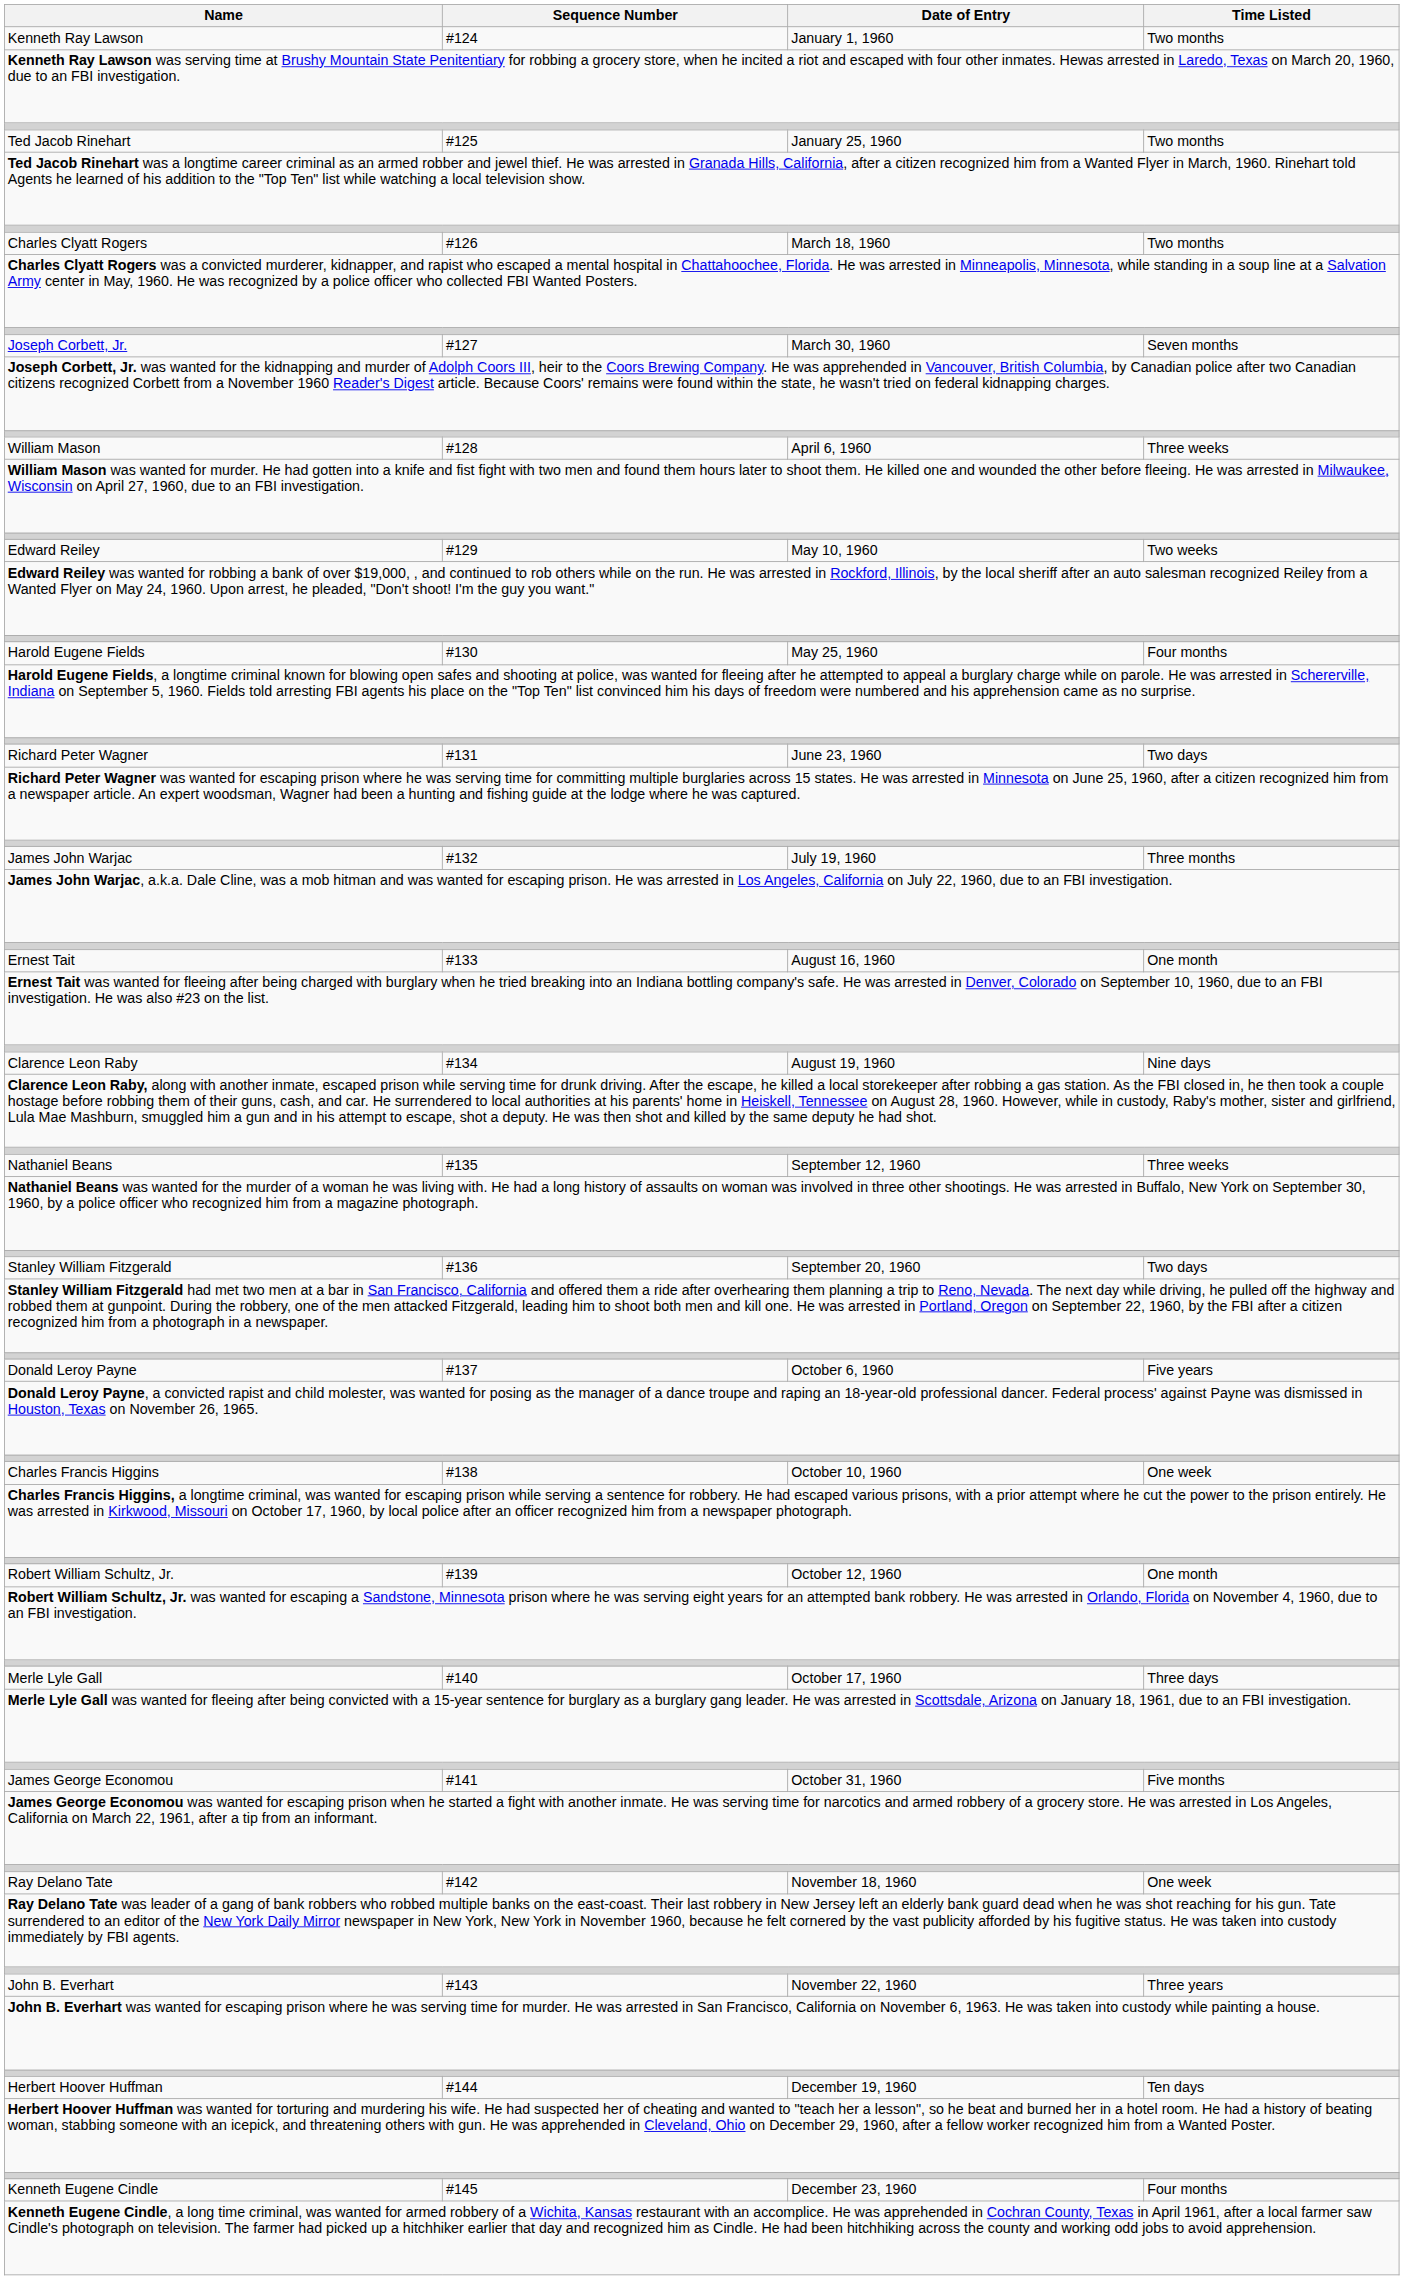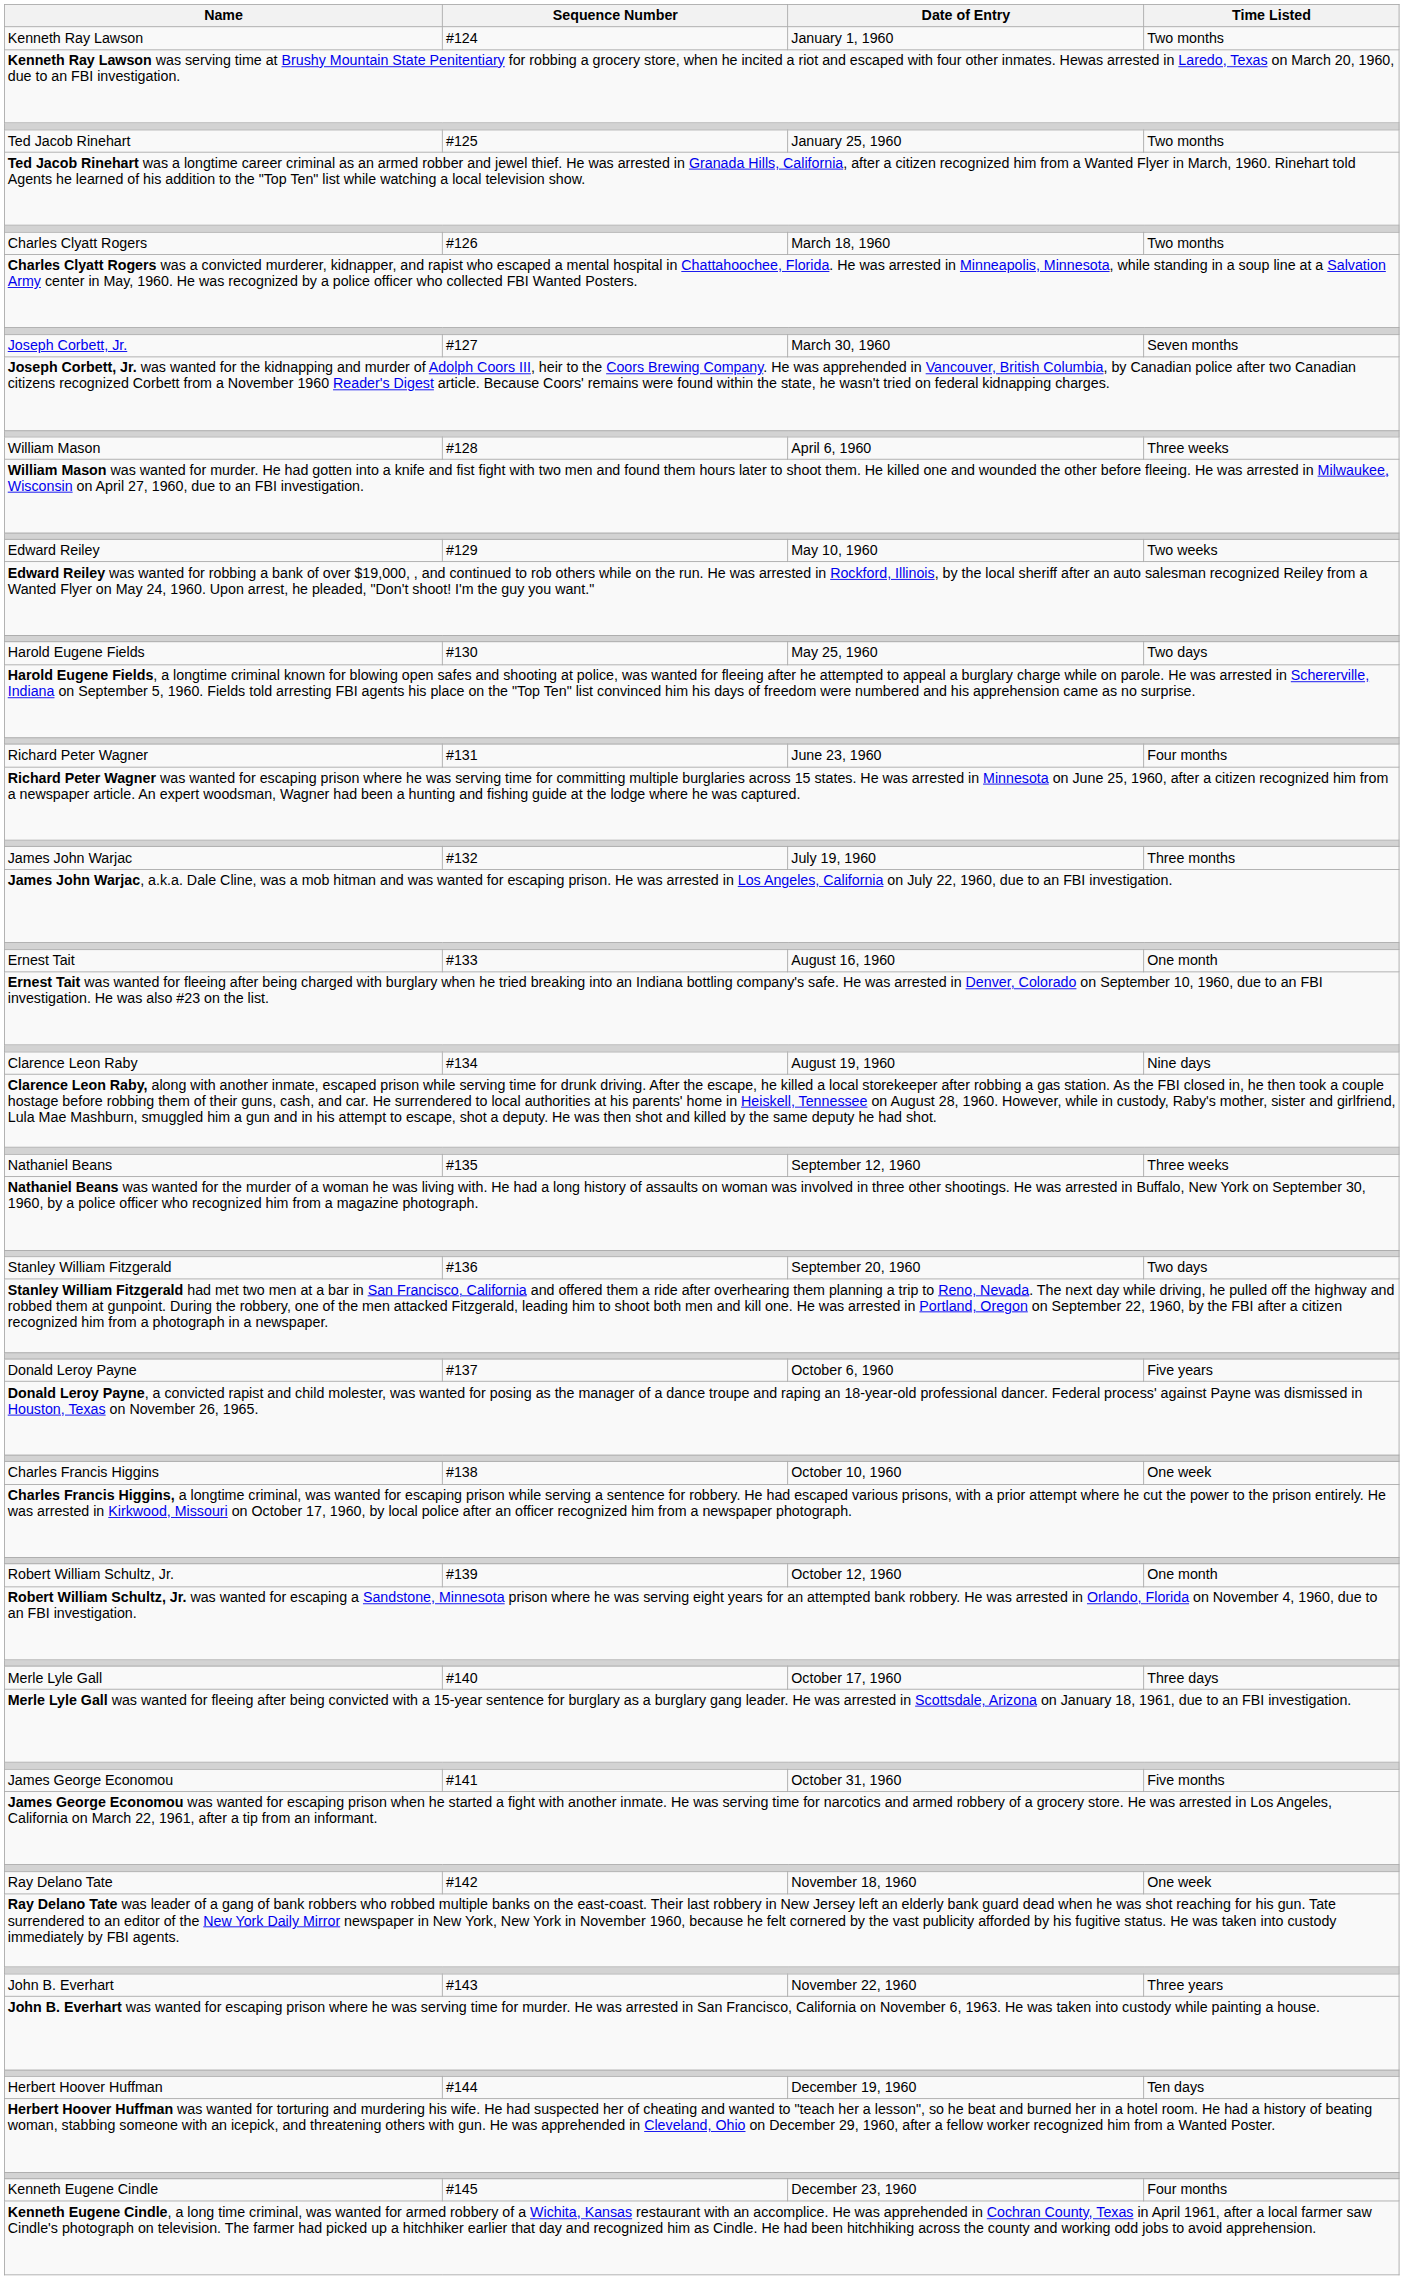 <table class="wikitable">
 <tr>
 <th>Name</th>
 <th>Sequence Number</th>
 <th>Date of Entry</th>
 <th>Time Listed</th>
 </tr>
 <tr>
 <td height="10">Kenneth Ray Lawson</td>
 <td>#124</td>
 <td>January 1, 1960</td>
 <td>Two months</td>
 </tr>
 <tr>
 <td colspan="4" height="75" valign="top"><strong>Kenneth Ray Lawson</strong> was serving time at <a href='#'>Brushy Mountain State Penitentiary</a> for robbing a grocery store, when he incited a riot and escaped with four other inmates. Hewas arrested in <a href='#'>Laredo, Texas</a> on March 20, 1960, due to an FBI investigation.</td>
 </tr>
 <tr>
 <td colspan="4" style="background-color:lightgrey;"></td>
 </tr>
 <tr>
 <td height="10">Ted Jacob Rinehart</td>
 <td>#125</td>
 <td>January 25, 1960</td>
 <td>Two months</td>
 </tr>
 <tr>
 <td colspan="4" height="75" valign="top"><strong>Ted Jacob Rinehart</strong> was a longtime career criminal as an armed robber and jewel thief. He was arrested in <a href='#'>Granada Hills, California</a>, after a citizen recognized him from a Wanted Flyer in March, 1960. Rinehart told Agents he learned of his addition to the "Top Ten" list while watching a local television show.</td>
 </tr>
 <tr>
 <td colspan="4" style="background-color:lightgrey;"></td>
 </tr>
 <tr>
 <td height="10">Charles Clyatt Rogers</td>
 <td>#126</td>
 <td>March 18, 1960</td>
 <td>Two months</td>
 </tr>
 <tr>
 <td colspan="4" height="75" valign="top"><strong>Charles Clyatt Rogers</strong> was a convicted murderer, kidnapper, and rapist who escaped a mental hospital in <a href='#'>Chattahoochee, Florida</a>. He was arrested in <a href='#'>Minneapolis, Minnesota</a>, while standing in a soup line at a <a href='#'>Salvation Army</a> center in May, 1960. He was recognized by a police officer who collected FBI Wanted Posters.</td>
 </tr>
 <tr>
 <td colspan="4" style="background-color:lightgrey;"></td>
 </tr>
 <tr>
 <td height="10"><a href='#'>Joseph Corbett, Jr.</a></td>
 <td>#127</td>
 <td>March 30, 1960</td>
 <td>Seven months</td>
 </tr>
 <tr>
 <td colspan="4" height="75" valign="top"><strong>Joseph Corbett, Jr.</strong> was wanted for the kidnapping and murder of <a href='#'>Adolph Coors III</a>, heir to the <a href='#'>Coors Brewing Company</a>. He was apprehended in <a href='#'>Vancouver, British Columbia</a>, by Canadian police after two Canadian citizens recognized Corbett from a November 1960 <a href='#'>Reader's Digest</a> article. Because Coors' remains were found within the state, he wasn't tried on federal kidnapping charges.</td>
 </tr>
 <tr>
 <td colspan="4" style="background-color:lightgrey;"></td>
 </tr>
 <tr>
 <td height="10">William Mason</td>
 <td>#128</td>
 <td>April 6, 1960</td>
 <td>Three weeks</td>
 </tr>
 <tr>
 <td colspan="4" height="75" valign="top"><strong>William Mason</strong> was wanted for murder. He had gotten into a knife and fist fight with two men and found them hours later to shoot them. He killed one and wounded the other before fleeing. He was arrested in <a href='#'>Milwaukee, Wisconsin</a> on April 27, 1960, due to an FBI investigation.</td>
 </tr>
 <tr>
 <td colspan="4" style="background-color:lightgrey;"></td>
 </tr>
 <tr>
 <td height="10">Edward Reiley</td>
 <td>#129</td>
 <td>May 10, 1960</td>
 <td>Two weeks</td>
 </tr>
 <tr>
 <td colspan="4" height="75" valign="top"><strong>Edward Reiley</strong> was wanted for robbing a bank of over $19,000, , and continued to rob others while on the run. He was arrested in <a href='#'>Rockford, Illinois</a>, by the local sheriff after an auto salesman recognized Reiley from a Wanted Flyer on May 24, 1960. Upon arrest, he pleaded, "Don't shoot! I'm the guy you want."</td>
 </tr>
 <tr>
 <td colspan="4" style="background-color:lightgrey;"></td>
 </tr>
 <tr>
 <td height="10">Harold Eugene Fields</td>
 <td>#130</td>
 <td>May 25, 1960</td>
-<td>Four months</td>
+<td>Two days</td>
 </tr>
 <tr>
 <td colspan="4" height="75" valign="top"><strong>Harold Eugene Fields</strong>, a longtime criminal known for blowing open safes and shooting at police, was wanted for fleeing after he attempted to appeal a burglary charge while on parole. He was arrested in <a href='#'>Schererville, Indiana</a> on September 5, 1960. Fields told arresting FBI agents his place on the "Top Ten" list convinced him his days of freedom were numbered and his apprehension came as no surprise.</td>
 </tr>
 <tr>
 <td colspan="4" style="background-color:lightgrey;"></td>
 </tr>
 <tr>
 <td height="10">Richard Peter Wagner</td>
 <td>#131</td>
 <td>June 23, 1960</td>
-<td>Two days</td>
+<td>Four months</td>
 </tr>
 <tr>
 <td colspan="4" height="75" valign="top"><strong>Richard Peter Wagner</strong> was wanted for escaping prison where he was serving time for committing multiple burglaries across 15 states. He was arrested in <a href='#'>Minnesota</a> on June 25, 1960, after a citizen recognized him from a newspaper article. An expert woodsman, Wagner had been a hunting and fishing guide at the lodge where he was captured.</td>
 </tr>
 <tr>
 <td colspan="4" style="background-color:lightgrey;"></td>
 </tr>
 <tr>
 <td height="10">James John Warjac</td>
 <td>#132</td>
 <td>July 19, 1960</td>
 <td>Three months</td>
 </tr>
 <tr>
 <td colspan="4" height="75" valign="top"><strong>James John Warjac</strong>, a.k.a. Dale Cline, was a mob hitman and was wanted for escaping prison. He was arrested in <a href='#'>Los Angeles, California</a> on July 22, 1960, due to an FBI investigation.</td>
 </tr>
 <tr>
 <td colspan="4" style="background-color:lightgrey;"></td>
 </tr>
 <tr>
 <td height="10">Ernest Tait</td>
 <td>#133</td>
 <td>August 16, 1960</td>
 <td>One month</td>
 </tr>
 <tr>
 <td colspan="4" height="75" valign="top"><strong>Ernest Tait</strong> was wanted for fleeing after being charged with burglary when he tried breaking into an Indiana bottling company's safe. He was arrested in <a href='#'>Denver, Colorado</a> on September 10, 1960, due to an FBI investigation. He was also #23 on the list.</td>
 </tr>
 <tr>
 <td colspan="4" style="background-color:lightgrey;"></td>
 </tr>
 <tr>
 <td height="10">Clarence Leon Raby</td>
 <td>#134</td>
 <td>August 19, 1960</td>
 <td>Nine days</td>
 </tr>
 <tr>
 <td colspan="4" height="75" valign="top"><strong>Clarence Leon Raby,</strong> along with another inmate, escaped prison while serving time for drunk driving. After the escape, he killed a local storekeeper after robbing a gas station. As the FBI closed in, he then took a couple hostage before robbing them of their guns, cash, and car. He surrendered to local authorities at his parents' home in <a href='#'>Heiskell, Tennessee</a> on August 28, 1960. However, while in custody, Raby's mother, sister and girlfriend, Lula Mae Mashburn, smuggled him a gun and in his attempt to escape, shot a deputy. He was then shot and killed by the same deputy he had shot.</td>
 </tr>
 <tr>
 <td colspan="4" style="background-color:lightgrey;"></td>
 </tr>
 <tr>
 <td height="10">Nathaniel Beans</td>
 <td>#135</td>
 <td>September 12, 1960</td>
 <td>Three weeks</td>
 </tr>
 <tr>
 <td colspan="4" height="75" valign="top"><strong>Nathaniel Beans</strong> was wanted for the murder of a woman he was living with. He had a long history of assaults on woman was involved in three other shootings. He was arrested in Buffalo, New York on September 30, 1960, by a police officer who recognized him from a magazine photograph.</td>
 </tr>
 <tr>
 <td colspan="4" style="background-color:lightgrey;"></td>
 </tr>
 <tr>
 <td height="10">Stanley William Fitzgerald</td>
 <td>#136</td>
 <td>September 20, 1960</td>
 <td>Two days</td>
 </tr>
 <tr>
 <td colspan="4" height="75" valign="top"><strong>Stanley William Fitzgerald</strong> had met two men at a bar in <a href='#'>San Francisco, California</a> and offered them a ride after overhearing them planning a trip to <a href='#'>Reno, Nevada</a>. The next day while driving, he pulled off the highway and robbed them at gunpoint. During the robbery, one of the men attacked Fitzgerald, leading him to shoot both men and kill one. He was arrested in <a href='#'>Portland, Oregon</a> on September 22, 1960, by the FBI after a citizen recognized him from a photograph in a newspaper.</td>
 </tr>
 <tr>
 <td colspan="4" style="background-color:lightgrey;"></td>
 </tr>
 <tr>
 <td height="10">Donald Leroy Payne</td>
 <td>#137</td>
 <td>October 6, 1960</td>
 <td>Five years</td>
 </tr>
 <tr>
 <td colspan="4" height="75" valign="top"><strong>Donald Leroy Payne</strong>, a convicted rapist and child molester, was wanted for posing as the manager of a dance troupe and raping an 18-year-old professional dancer. Federal process' against Payne was dismissed in <a href='#'>Houston, Texas</a> on November 26, 1965.</td>
 </tr>
 <tr>
 <td colspan="4" style="background-color:lightgrey;"></td>
 </tr>
 <tr>
 <td height="10">Charles Francis Higgins</td>
 <td>#138</td>
 <td>October 10, 1960</td>
 <td>One week</td>
 </tr>
 <tr>
 <td colspan="4" height="75" valign="top"><strong>Charles Francis Higgins,</strong> a longtime criminal, was wanted for escaping prison while serving a sentence for robbery. He had escaped various prisons, with a prior attempt where he cut the power to the prison entirely. He was arrested in <a href='#'>Kirkwood, Missouri</a> on October 17, 1960, by local police after an officer recognized him from a newspaper photograph.</td>
 </tr>
 <tr>
 <td colspan="4" style="background-color:lightgrey;"></td>
 </tr>
 <tr>
 <td height="10">Robert William Schultz, Jr.</td>
 <td>#139</td>
 <td>October 12, 1960</td>
 <td>One month</td>
 </tr>
 <tr>
 <td colspan="4" height="75" valign="top"><strong>Robert William Schultz, Jr.</strong> was wanted for escaping a <a href='#'>Sandstone, Minnesota</a> prison where he was serving eight years for an attempted bank robbery. He was arrested in <a href='#'>Orlando, Florida</a> on November 4, 1960, due to an FBI investigation.</td>
 </tr>
 <tr>
 <td colspan="4" style="background-color:lightgrey;"></td>
 </tr>
 <tr>
 <td height="10">Merle Lyle Gall</td>
 <td>#140</td>
 <td>October 17, 1960</td>
 <td>Three days</td>
 </tr>
 <tr>
 <td colspan="4" height="75" valign="top"><strong>Merle Lyle Gall</strong> was wanted for fleeing after being convicted with a 15-year sentence for burglary as a burglary gang leader. He was arrested in <a href='#'>Scottsdale, Arizona</a> on January 18, 1961, due to an FBI investigation.</td>
 </tr>
 <tr>
 <td colspan="4" style="background-color:lightgrey;"></td>
 </tr>
 <tr>
 <td height="10">James George Economou</td>
 <td>#141</td>
 <td>October 31, 1960</td>
 <td>Five months</td>
 </tr>
 <tr>
 <td colspan="4" height="75" valign="top"><strong>James George Economou</strong> was wanted for escaping prison when he started a fight with another inmate. He was serving time for narcotics and armed robbery of a grocery store. He was arrested in Los Angeles, California on March 22, 1961, after a tip from an informant.</td>
 </tr>
 <tr>
 <td colspan="4" style="background-color:lightgrey;"></td>
 </tr>
 <tr>
 <td height="10">Ray Delano Tate</td>
 <td>#142</td>
 <td>November 18, 1960</td>
 <td>One week</td>
 </tr>
 <tr>
 <td colspan="4" height="75" valign="top"><strong>Ray Delano Tate</strong> was leader of a gang of bank robbers who robbed multiple banks on the east-coast. Their last robbery in New Jersey left an elderly bank guard dead when he was shot reaching for his gun. Tate surrendered to an editor of the <a href='#'>New York Daily Mirror</a> newspaper in New York, New York in November 1960, because he felt cornered by the vast publicity afforded by his fugitive status. He was taken into custody immediately by FBI agents.</td>
 </tr>
 <tr>
 <td colspan="4" style="background-color:lightgrey;"></td>
 </tr>
 <tr>
 <td height="10">John B. Everhart</td>
 <td>#143</td>
 <td>November 22, 1960</td>
 <td>Three years</td>
 </tr>
 <tr>
 <td colspan="4" height="75" valign="top"><strong>John B. Everhart</strong> was wanted for escaping prison where he was serving time for murder. He was arrested in San Francisco, California on November 6, 1963. He was taken into custody while painting a house.</td>
 </tr>
 <tr>
 <td colspan="4" style="background-color:lightgrey;"></td>
 </tr>
 <tr>
 <td height="10">Herbert Hoover Huffman</td>
 <td>#144</td>
 <td>December 19, 1960</td>
 <td>Ten days</td>
 </tr>
 <tr>
 <td colspan="4" height="75" valign="top"><strong>Herbert Hoover Huffman</strong> was wanted for torturing and murdering his wife. He had suspected her of cheating and wanted to "teach her a lesson", so he beat and burned her in a hotel room. He had a history of beating woman, stabbing someone with an icepick, and threatening others with gun. He was apprehended in <a href='#'>Cleveland, Ohio</a> on December 29, 1960, after a fellow worker recognized him from a Wanted Poster.</td>
 </tr>
 <tr>
 <td colspan="4" style="background-color:lightgrey;"></td>
 </tr>
 <tr>
 <td height="10">Kenneth Eugene Cindle</td>
 <td>#145</td>
 <td>December 23, 1960</td>
 <td>Four months</td>
 </tr>
 <tr>
 <td colspan="4" height="75" valign="top"><strong>Kenneth Eugene Cindle</strong>, a long time criminal, was wanted for armed robbery of a <a href='#'>Wichita, Kansas</a> restaurant with an accomplice. He was apprehended in <a href='#'>Cochran County, Texas</a> in April 1961, after a local farmer saw Cindle's photograph on television. The farmer had picked up a hitchhiker earlier that day and recognized him as Cindle. He had been hitchhiking across the county and working odd jobs to avoid apprehension.</td>
 </tr>
 </table>
